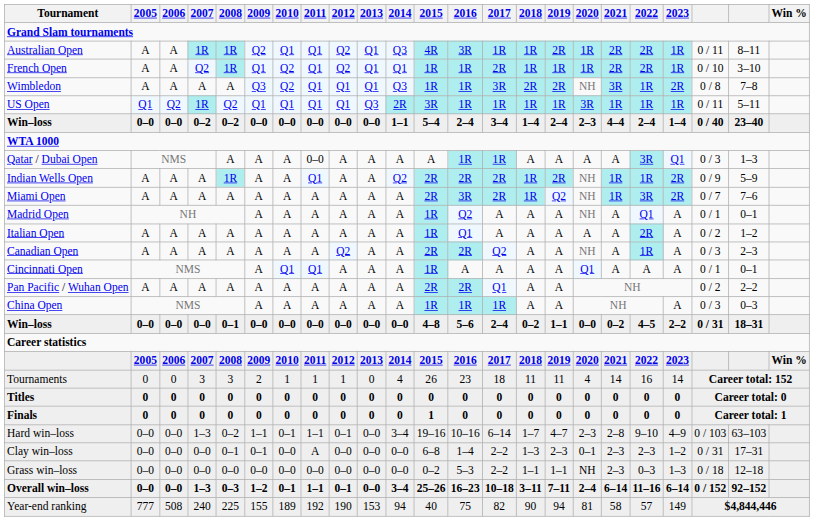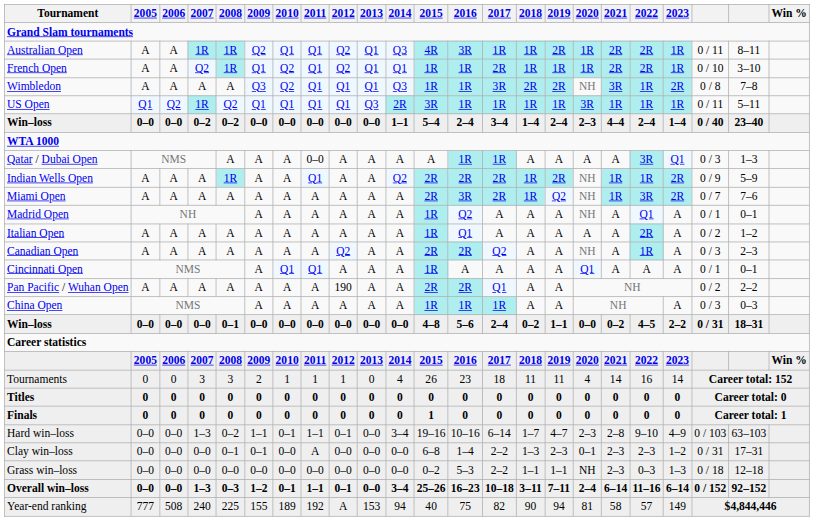 <table class="wikitable nowrap" style=text-align:center;>
 <tr>
 <th>Tournament</th>
 <th><a href='#'>2005</a></th>
 <th><a href='#'>2006</a></th>
 <th><a href='#'>2007</a></th>
 <th><a href='#'>2008</a></th>
 <th><a href='#'>2009</a></th>
 <th><a href='#'>2010</a></th>
 <th><a href='#'>2011</a></th>
 <th><a href='#'>2012</a></th>
 <th><a href='#'>2013</a></th>
 <th><a href='#'>2014</a></th>
 <th><a href='#'>2015</a></th>
 <th><a href='#'>2016</a></th>
 <th><a href='#'>2017</a></th>
 <th><a href='#'>2018</a></th>
 <th><a href='#'>2019</a></th>
 <th><a href='#'>2020</a></th>
 <th><a href='#'>2021</a></th>
 <th><a href='#'>2022</a></th>
 <th><a href='#'>2023</a></th>
 <th></th>
 <th></th>
 <th>Win %</th>
 </tr>
 <tr>
 <td colspan="23" align="left"><strong><a href='#'>Grand Slam tournaments</a></strong></td>
 </tr>
 <tr>
 <td align=left><a href='#'>Australian Open</a></td>
 <td>A</td>
 <td>A</td>
 <td bgcolor=afeeee><a href='#'>1R</a></td>
 <td bgcolor=afeeee><a href='#'>1R</a></td>
 <td bgcolor=f0f8ff><a href='#'>Q2</a></td>
 <td bgcolor=f0f8ff><a href='#'>Q1</a></td>
 <td bgcolor=f0f8ff><a href='#'>Q1</a></td>
 <td bgcolor=f0f8ff><a href='#'>Q2</a></td>
 <td bgcolor=f0f8ff><a href='#'>Q1</a></td>
 <td bgcolor=f0f8ff><a href='#'>Q3</a></td>
 <td bgcolor=afeeee><a href='#'>4R</a></td>
 <td bgcolor=afeeee><a href='#'>3R</a></td>
 <td bgcolor=afeeee><a href='#'>1R</a></td>
 <td bgcolor=afeeee><a href='#'>1R</a></td>
 <td bgcolor=afeeee><a href='#'>2R</a></td>
 <td bgcolor=afeeee><a href='#'>1R</a></td>
 <td bgcolor=afeeee><a href='#'>2R</a></td>
 <td bgcolor=afeeee><a href='#'>2R</a></td>
 <td bgcolor=afeeee><a href='#'>1R</a></td>
 <td>0 / 11</td>
 <td>8–11</td>
 <td></td>
 </tr>
 <tr>
 <td align=left><a href='#'>French Open</a></td>
 <td>A</td>
 <td>A</td>
 <td bgcolor=f0f8ff><a href='#'>Q2</a></td>
 <td bgcolor=afeeee><a href='#'>1R</a></td>
 <td bgcolor=f0f8ff><a href='#'>Q1</a></td>
 <td bgcolor=f0f8ff><a href='#'>Q2</a></td>
 <td bgcolor=f0f8ff><a href='#'>Q1</a></td>
 <td bgcolor=f0f8ff><a href='#'>Q2</a></td>
 <td bgcolor=f0f8ff><a href='#'>Q1</a></td>
 <td bgcolor=f0f8ff><a href='#'>Q1</a></td>
 <td bgcolor=afeeee><a href='#'>1R</a></td>
 <td bgcolor=afeeee><a href='#'>1R</a></td>
 <td bgcolor=afeeee><a href='#'>2R</a></td>
 <td bgcolor=afeeee><a href='#'>1R</a></td>
 <td bgcolor=afeeee><a href='#'>1R</a></td>
 <td bgcolor=afeeee><a href='#'>1R</a></td>
 <td bgcolor=afeeee><a href='#'>2R</a></td>
 <td bgcolor=afeeee><a href='#'>2R</a></td>
 <td bgcolor=afeeee><a href='#'>1R</a></td>
 <td>0 / 10</td>
 <td>3–10</td>
 <td></td>
 </tr>
 <tr>
 <td align=left><a href='#'>Wimbledon</a></td>
 <td>A</td>
 <td>A</td>
 <td>A</td>
 <td>A</td>
 <td bgcolor=f0f8ff><a href='#'>Q3</a></td>
 <td bgcolor=f0f8ff><a href='#'>Q2</a></td>
 <td bgcolor=f0f8ff><a href='#'>Q1</a></td>
 <td bgcolor=f0f8ff><a href='#'>Q1</a></td>
 <td bgcolor=f0f8ff><a href='#'>Q1</a></td>
 <td bgcolor=f0f8ff><a href='#'>Q3</a></td>
 <td bgcolor=afeeee><a href='#'>1R</a></td>
 <td bgcolor=afeeee><a href='#'>1R</a></td>
 <td bgcolor=afeeee><a href='#'>3R</a></td>
 <td bgcolor=afeeee><a href='#'>2R</a></td>
 <td bgcolor=afeeee><a href='#'>2R</a></td>
 <td style=color:#767676>NH</td>
 <td bgcolor=afeeee><a href='#'>3R</a></td>
 <td bgcolor=afeeee><a href='#'>1R</a></td>
 <td bgcolor=afeeee><a href='#'>2R</a></td>
 <td>0 / 8</td>
 <td>7–8</td>
 <td></td>
 </tr>
 <tr>
 <td align=left><a href='#'>US Open</a></td>
 <td bgcolor=f0f8ff><a href='#'>Q1</a></td>
 <td bgcolor=f0f8ff><a href='#'>Q2</a></td>
 <td bgcolor=afeeee><a href='#'>1R</a></td>
 <td bgcolor=f0f8ff><a href='#'>Q2</a></td>
 <td bgcolor=f0f8ff><a href='#'>Q1</a></td>
 <td bgcolor=f0f8ff><a href='#'>Q1</a></td>
 <td bgcolor=f0f8ff><a href='#'>Q1</a></td>
 <td bgcolor=f0f8ff><a href='#'>Q1</a></td>
 <td bgcolor=f0f8ff><a href='#'>Q3</a></td>
 <td bgcolor=afeeee><a href='#'>2R</a></td>
 <td bgcolor=afeeee><a href='#'>3R</a></td>
 <td bgcolor=afeeee><a href='#'>1R</a></td>
 <td bgcolor=afeeee><a href='#'>1R</a></td>
 <td bgcolor=afeeee><a href='#'>1R</a></td>
 <td bgcolor=afeeee><a href='#'>1R</a></td>
 <td bgcolor=afeeee><a href='#'>3R</a></td>
 <td bgcolor=afeeee><a href='#'>1R</a></td>
 <td bgcolor=afeeee><a href='#'>1R</a></td>
 <td bgcolor=afeeee><a href='#'>1R</a></td>
 <td>0 / 11</td>
 <td>5–11</td>
 <td></td>
 </tr>
 <tr style=background:#efefef;font-weight:bold>
 <td align=left>Win–loss</td>
 <td>0–0</td>
 <td>0–0</td>
 <td>0–2</td>
 <td>0–2</td>
 <td>0–0</td>
 <td>0–0</td>
 <td>0–0</td>
 <td>0–0</td>
 <td>0–0</td>
 <td>1–1</td>
 <td>5–4</td>
 <td>2–4</td>
 <td>3–4</td>
 <td>1–4</td>
 <td>2–4</td>
 <td>2–3</td>
 <td>4–4</td>
 <td>2–4</td>
 <td>1–4</td>
 <td>0 / 40</td>
 <td>23–40</td>
 <td></td>
 </tr>
 <tr>
 <td colspan="23" align="left"><strong><a href='#'>WTA 1000</a></strong></td>
 </tr>
 <tr>
 <td align=left><a href='#'>Qatar</a> / <a href='#'>Dubai Open</a></td>
 <td colspan=3 style=color:#767676>NMS</td>
 <td>A</td>
 <td>A</td>
 <td>A</td>
 <td>0–0</td>
 <td>A</td>
 <td>A</td>
 <td>A</td>
 <td>A</td>
 <td bgcolor=afeeee><a href='#'>1R</a></td>
 <td bgcolor=afeeee><a href='#'>1R</a></td>
 <td>A</td>
 <td>A</td>
 <td>A</td>
 <td>A</td>
 <td bgcolor=afeeee><a href='#'>3R</a></td>
 <td bgcolor=f0f8ff><a href='#'>Q1</a></td>
 <td>0 / 3</td>
 <td>1–3</td>
 <td></td>
 </tr>
 <tr>
 <td align=left><a href='#'>Indian Wells Open</a></td>
 <td>A</td>
 <td>A</td>
 <td>A</td>
 <td bgcolor=afeeee><a href='#'>1R</a></td>
 <td>A</td>
 <td>A</td>
 <td bgcolor=f0f8ff><a href='#'>Q1</a></td>
 <td>A</td>
 <td>A</td>
 <td bgcolor=f0f8ff><a href='#'>Q2</a></td>
 <td bgcolor=afeeee><a href='#'>2R</a></td>
 <td bgcolor=afeeee><a href='#'>2R</a></td>
 <td bgcolor=afeeee><a href='#'>2R</a></td>
 <td bgcolor=afeeee><a href='#'>1R</a></td>
 <td bgcolor=afeeee><a href='#'>2R</a></td>
 <td style="color:#767676">NH</td>
 <td bgcolor=afeeee><a href='#'>1R</a></td>
 <td bgcolor=afeeee><a href='#'>1R</a></td>
 <td bgcolor=afeeee><a href='#'>2R</a></td>
 <td>0 / 9</td>
 <td>5–9</td>
 <td></td>
 </tr>
 <tr>
 <td align=left><a href='#'>Miami Open</a></td>
 <td>A</td>
 <td>A</td>
 <td>A</td>
 <td>A</td>
 <td>A</td>
 <td>A</td>
 <td>A</td>
 <td>A</td>
 <td>A</td>
 <td>A</td>
 <td bgcolor=afeeee><a href='#'>2R</a></td>
 <td bgcolor=afeeee><a href='#'>3R</a></td>
 <td bgcolor=afeeee><a href='#'>2R</a></td>
 <td bgcolor=afeeee><a href='#'>1R</a></td>
 <td bgcolor=f0f8ff><a href='#'>Q2</a></td>
 <td style=color:#767676>NH</td>
 <td bgcolor=afeeee><a href='#'>1R</a></td>
 <td bgcolor=afeeee><a href='#'>3R</a></td>
 <td bgcolor=afeeee><a href='#'>2R</a></td>
 <td>0 / 7</td>
 <td>7–6</td>
 <td></td>
 </tr>
 <tr>
 <td align=left><a href='#'>Madrid Open</a></td>
 <td style=color:#767676 colspan=4>NH</td>
 <td>A</td>
 <td>A</td>
 <td>A</td>
 <td>A</td>
 <td>A</td>
 <td>A</td>
 <td bgcolor=afeeee><a href='#'>1R</a></td>
 <td bgcolor=f0f8ff><a href='#'>Q2</a></td>
 <td>A</td>
 <td>A</td>
 <td>A</td>
 <td style=color:#767676>NH</td>
 <td>A</td>
 <td bgcolor=f0f8ff><a href='#'>Q1</a></td>
 <td>A</td>
 <td>0 / 1</td>
 <td>0–1</td>
 <td></td>
 </tr>
 <tr>
 <td align=left><a href='#'>Italian Open</a></td>
 <td>A</td>
 <td>A</td>
 <td>A</td>
 <td>A</td>
 <td>A</td>
 <td>A</td>
 <td>A</td>
 <td>A</td>
 <td>A</td>
 <td>A</td>
 <td bgcolor=afeeee><a href='#'>1R</a></td>
 <td bgcolor=f0f8ff><a href='#'>Q1</a></td>
 <td>A</td>
 <td>A</td>
 <td>A</td>
 <td>A</td>
 <td>A</td>
 <td bgcolor=afeeee><a href='#'>2R</a></td>
 <td>A</td>
 <td>0 / 2</td>
 <td>1–2</td>
 <td></td>
 </tr>
 <tr>
 <td align=left><a href='#'>Canadian Open</a></td>
 <td>A</td>
 <td>A</td>
 <td>A</td>
 <td>A</td>
 <td>A</td>
 <td>A</td>
 <td>A</td>
 <td bgcolor=f0f8ff><a href='#'>Q2</a></td>
 <td>A</td>
 <td>A</td>
 <td bgcolor=afeeee><a href='#'>2R</a></td>
 <td bgcolor=afeeee><a href='#'>2R</a></td>
 <td bgcolor=f0f8ff><a href='#'>Q2</a></td>
 <td>A</td>
 <td>A</td>
 <td style=color:#767676>NH</td>
 <td>A</td>
 <td bgcolor=afeeee><a href='#'>1R</a></td>
 <td>A</td>
 <td>0 / 3</td>
 <td>2–3</td>
 <td></td>
 </tr>
 <tr>
 <td align=left><a href='#'>Cincinnati Open</a></td>
 <td colspan=4 style=color:#767676>NMS</td>
 <td>A</td>
 <td bgcolor=f0f8ff><a href='#'>Q1</a></td>
 <td bgcolor=f0f8ff><a href='#'>Q1</a></td>
 <td>A</td>
 <td>A</td>
 <td>A</td>
 <td bgcolor=afeeee><a href='#'>1R</a></td>
 <td>A</td>
 <td>A</td>
 <td>A</td>
 <td>A</td>
 <td bgcolor=f0f8ff><a href='#'>Q1</a></td>
 <td>A</td>
 <td>A</td>
 <td>A</td>
 <td>0 / 1</td>
 <td>0–1</td>
 <td><br></td>
 </tr>
 <tr>
 <td align=left><a href='#'>Pan Pacific</a> / <a href='#'>Wuhan Open</a></td>
 <td>A</td>
 <td>A</td>
 <td>A</td>
 <td>A</td>
 <td>A</td>
 <td>A</td>
 <td>A</td>
-<td>A</td>
+<td>190</td>
 <td>A</td>
 <td>A</td>
 <td bgcolor=afeeee><a href='#'>2R</a></td>
 <td bgcolor=afeeee><a href='#'>2R</a></td>
 <td bgcolor=f0f8ff><a href='#'>Q1</a></td>
 <td>A</td>
 <td>A</td>
 <td colspan="4" style="color:#767676">NH</td>
 <td>0 / 2</td>
 <td>2–2</td>
 <td></td>
 </tr>
 <tr>
 <td align=left><a href='#'>China Open</a></td>
 <td style=color:#767676 colspan=4>NMS</td>
 <td>A</td>
 <td>A</td>
 <td>A</td>
 <td>A</td>
 <td>A</td>
 <td>A</td>
 <td bgcolor=afeeee><a href='#'>1R</a></td>
 <td bgcolor=afeeee><a href='#'>1R</a></td>
 <td bgcolor=afeeee><a href='#'>1R</a></td>
 <td>A</td>
 <td>A</td>
 <td colspan="3" style="color:#767676">NH</td>
 <td>A</td>
 <td>0 / 3</td>
 <td>0–3</td>
 <td></td>
 </tr>
 <tr style=background:#efefef;font-weight:bold>
 <td align=left>Win–loss</td>
 <td>0–0</td>
 <td>0–0</td>
 <td>0–0</td>
 <td>0–1</td>
 <td>0–0</td>
 <td>0–0</td>
 <td>0–0</td>
 <td>0–0</td>
 <td>0–0</td>
 <td>0–0</td>
 <td>4–8</td>
 <td>5–6</td>
 <td>2–4</td>
 <td>0–2</td>
 <td>1–1</td>
 <td>0–0</td>
 <td>0–2</td>
 <td>4–5</td>
 <td>2–2</td>
 <td>0 / 31</td>
 <td>18–31</td>
 <td></td>
 </tr>
 <tr>
 <td colspan="23" align="left"><strong>Career statistics</strong></td>
 </tr>
 <tr style=background:#efefef;font-weight:bold>
 <td></td>
 <td><a href='#'>2005</a></td>
 <td><a href='#'>2006</a></td>
 <td><a href='#'>2007</a></td>
 <td><a href='#'>2008</a></td>
 <td><a href='#'>2009</a></td>
 <td><a href='#'>2010</a></td>
 <td><a href='#'>2011</a></td>
 <td><a href='#'>2012</a></td>
 <td><a href='#'>2013</a></td>
 <td><a href='#'>2014</a></td>
 <td><a href='#'>2015</a></td>
 <td><a href='#'>2016</a></td>
 <td><a href='#'>2017</a></td>
 <td><a href='#'>2018</a></td>
 <td><a href='#'>2019</a></td>
 <td><a href='#'>2020</a></td>
 <td><a href='#'>2021</a></td>
 <td><a href='#'>2022</a></td>
 <td><a href='#'>2023</a></td>
 <td></td>
 <td></td>
 <td>Win %</td>
 </tr>
 <tr style="background:#efefef">
 <td align="left">Tournaments</td>
 <td>0</td>
 <td>0</td>
 <td>3</td>
 <td>3</td>
 <td>2</td>
 <td>1</td>
 <td>1</td>
 <td>1</td>
 <td>0</td>
 <td>4</td>
 <td>26</td>
 <td>23</td>
 <td>18</td>
 <td>11</td>
 <td>11</td>
 <td>4</td>
 <td>14</td>
 <td>16</td>
 <td>14</td>
 <td colspan="3"><strong>Career total: 152</strong></td>
 </tr>
 <tr style=background:#efefef;font-weight:bold>
 <td align=left>Titles</td>
 <td>0</td>
 <td>0</td>
 <td>0</td>
 <td>0</td>
 <td>0</td>
 <td>0</td>
 <td>0</td>
 <td>0</td>
 <td>0</td>
 <td>0</td>
 <td>0</td>
 <td>0</td>
 <td>0</td>
 <td>0</td>
 <td>0</td>
 <td>0</td>
 <td>0</td>
 <td>0</td>
 <td>0</td>
 <td colspan=3>Career total: 0</td>
 </tr>
 <tr style=background:#efefef;font-weight:bold>
 <td align=left>Finals</td>
 <td>0</td>
 <td>0</td>
 <td>0</td>
 <td>0</td>
 <td>0</td>
 <td>0</td>
 <td>0</td>
 <td>0</td>
 <td>0</td>
 <td>0</td>
 <td>1</td>
 <td>0</td>
 <td>0</td>
 <td>0</td>
 <td>0</td>
 <td>0</td>
 <td>0</td>
 <td>0</td>
 <td>0</td>
 <td colspan=3>Career total: 1</td>
 </tr>
 <tr bgcolor=efefef>
 <td align=left>Hard win–loss</td>
 <td>0–0</td>
 <td>0–0</td>
 <td>1–3</td>
 <td>0–2</td>
 <td>1–1</td>
 <td>0–1</td>
 <td>1–1</td>
 <td>0–1</td>
 <td>0–0</td>
 <td>3–4</td>
 <td>19–16</td>
 <td>10–16</td>
 <td>6–14</td>
 <td>1–7</td>
 <td>4–7</td>
 <td>2–3</td>
 <td>2–8</td>
 <td>9–10</td>
 <td>4–9</td>
 <td>0 / 103</td>
 <td>63–103</td>
 <td></td>
 </tr>
 <tr bgcolor=efefef>
 <td align=left>Clay win–loss</td>
 <td>0–0</td>
 <td>0–0</td>
 <td>0–0</td>
 <td>0–1</td>
 <td>0–1</td>
 <td>0–0</td>
 <td>A</td>
 <td>0–0</td>
 <td>0–0</td>
 <td>0–0</td>
 <td>6–8</td>
 <td>1–4</td>
 <td>2–2</td>
 <td>1–3</td>
 <td>2–3</td>
 <td>0–1</td>
 <td>2–3</td>
 <td>2–3</td>
 <td>1–2</td>
 <td>0 / 31</td>
 <td>17–31</td>
 <td></td>
 </tr>
 <tr bgcolor=efefef>
 <td align=left>Grass win–loss</td>
 <td>0–0</td>
 <td>0–0</td>
 <td>0–0</td>
 <td>0–0</td>
 <td>0–0</td>
 <td>0–0</td>
 <td>0–0</td>
 <td>0–0</td>
 <td>0–0</td>
 <td>0–0</td>
 <td>0–2</td>
 <td>5–3</td>
 <td>2–2</td>
 <td>1–1</td>
 <td>1–1</td>
 <td>NH</td>
 <td>2–3</td>
 <td>0–3</td>
 <td>1–3</td>
 <td>0 / 18</td>
 <td>12–18</td>
 <td></td>
 </tr>
 <tr style="background:#efefef;font-weight:bold">
 <td align="left">Overall win–loss</td>
 <td>0–0</td>
 <td>0–0</td>
 <td>1–3</td>
 <td>0–3</td>
 <td>1–2</td>
 <td>0–1</td>
 <td>1–1</td>
 <td>0–1</td>
 <td>0–0</td>
 <td>3–4</td>
 <td>25–26</td>
 <td>16–23</td>
 <td>10–18</td>
 <td>3–11</td>
 <td>7–11</td>
 <td>2–4</td>
 <td>6–14</td>
 <td>11–16</td>
 <td>6–14</td>
 <td>0 / 152</td>
 <td>92–152</td>
 <td></td>
 </tr>
 <tr style="background:#efefef">
 <td align="left">Year-end ranking</td>
 <td>777</td>
 <td>508</td>
 <td>240</td>
 <td>225</td>
 <td>155</td>
 <td>189</td>
 <td>192</td>
-<td>190</td>
+<td>A</td>
 <td>153</td>
 <td>94</td>
 <td>40</td>
 <td>75</td>
 <td>82</td>
 <td>90</td>
 <td>94</td>
 <td>81</td>
 <td>58</td>
 <td>57</td>
 <td>149</td>
 <td colspan="3"><strong>$4,844,446</strong></td>
 </tr>
 </table>
